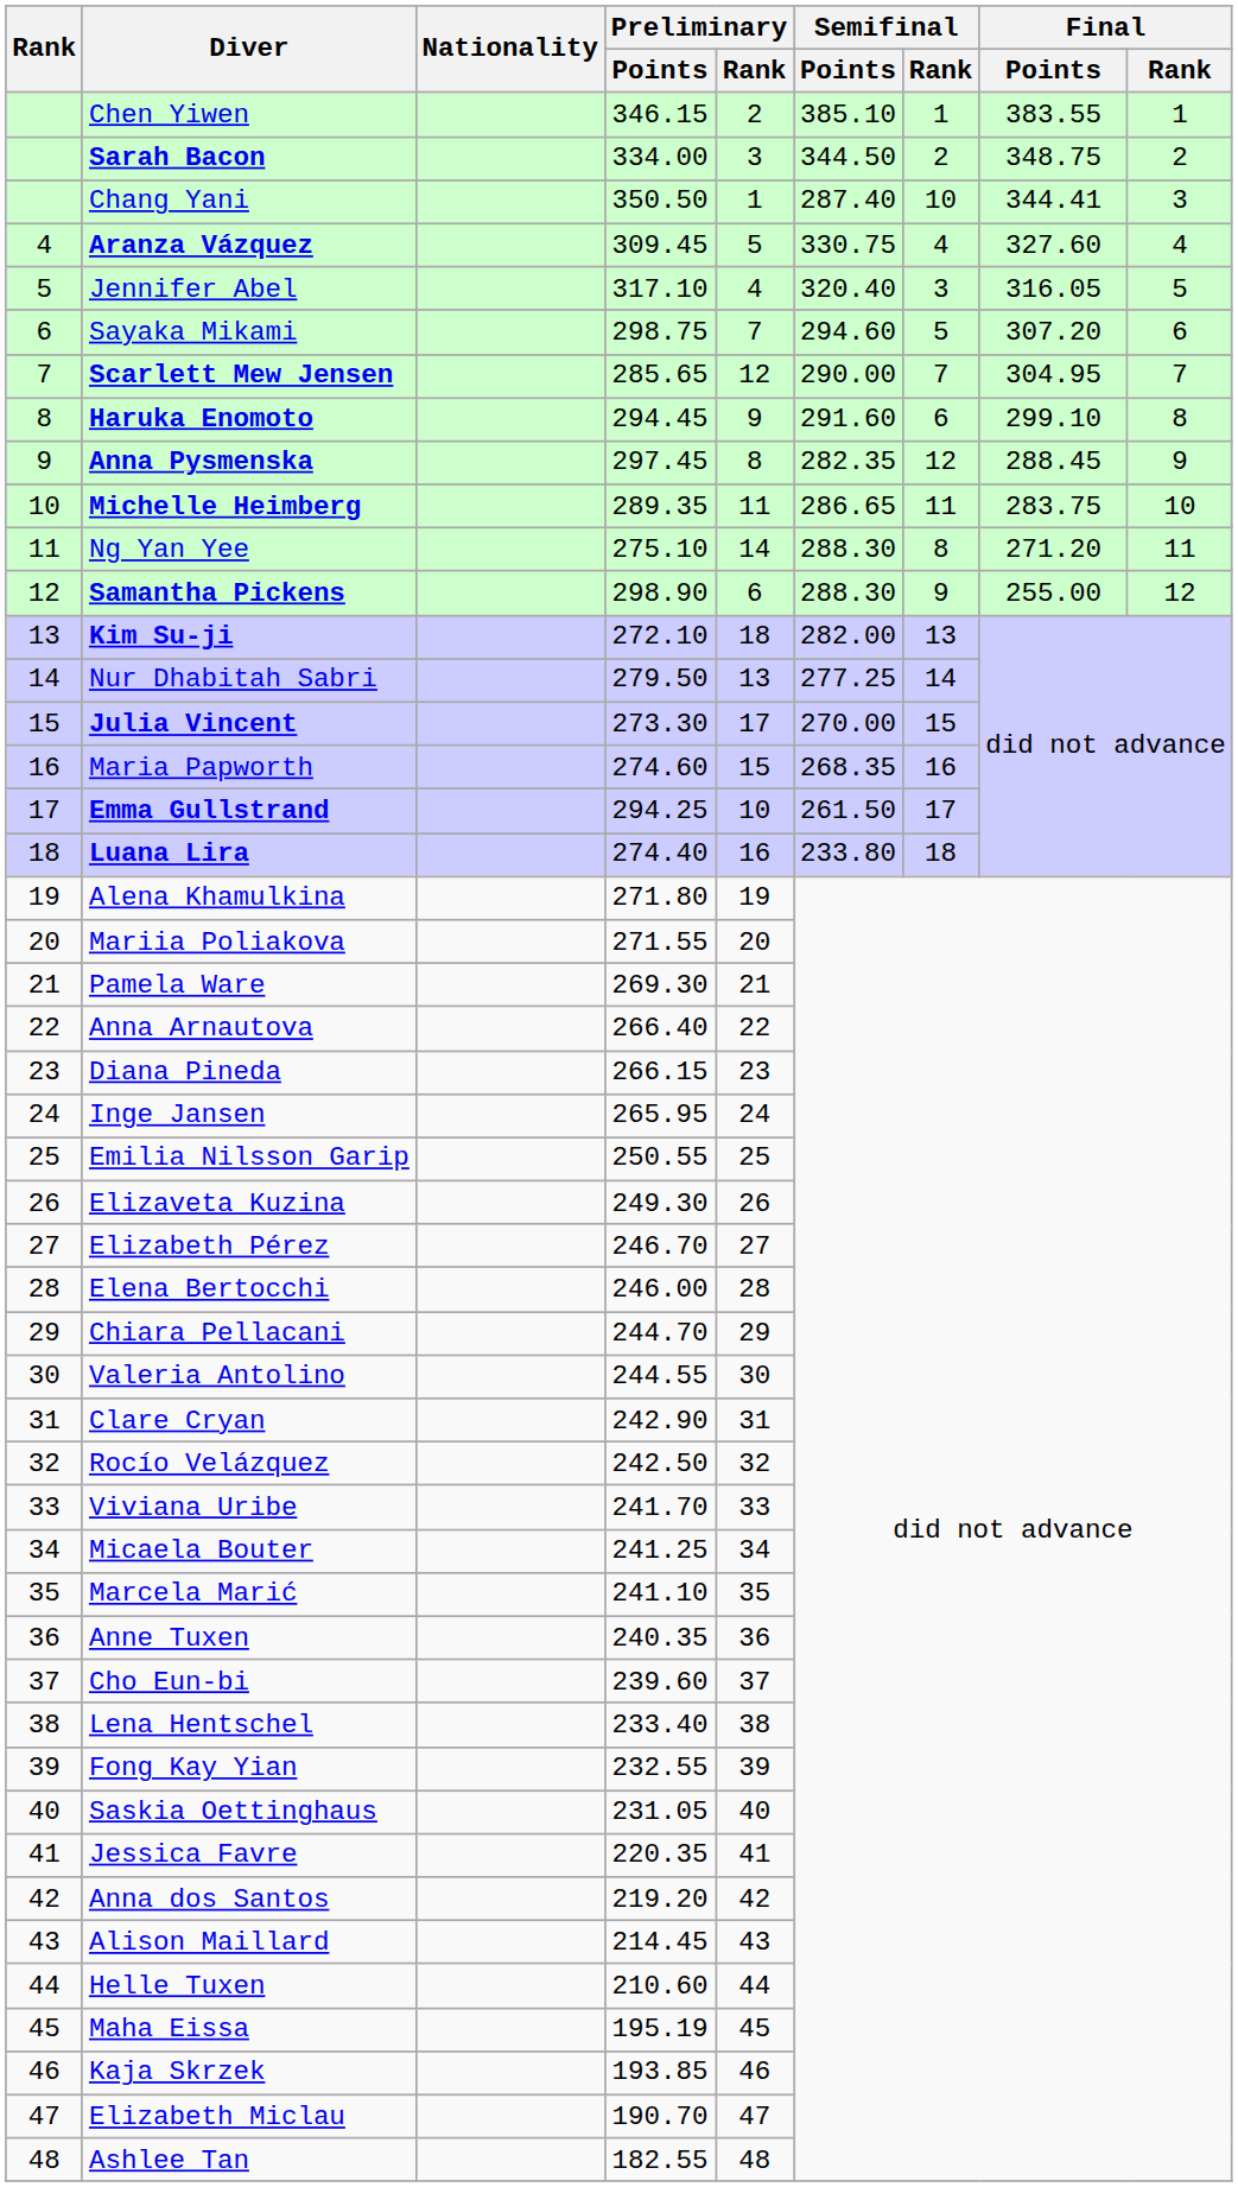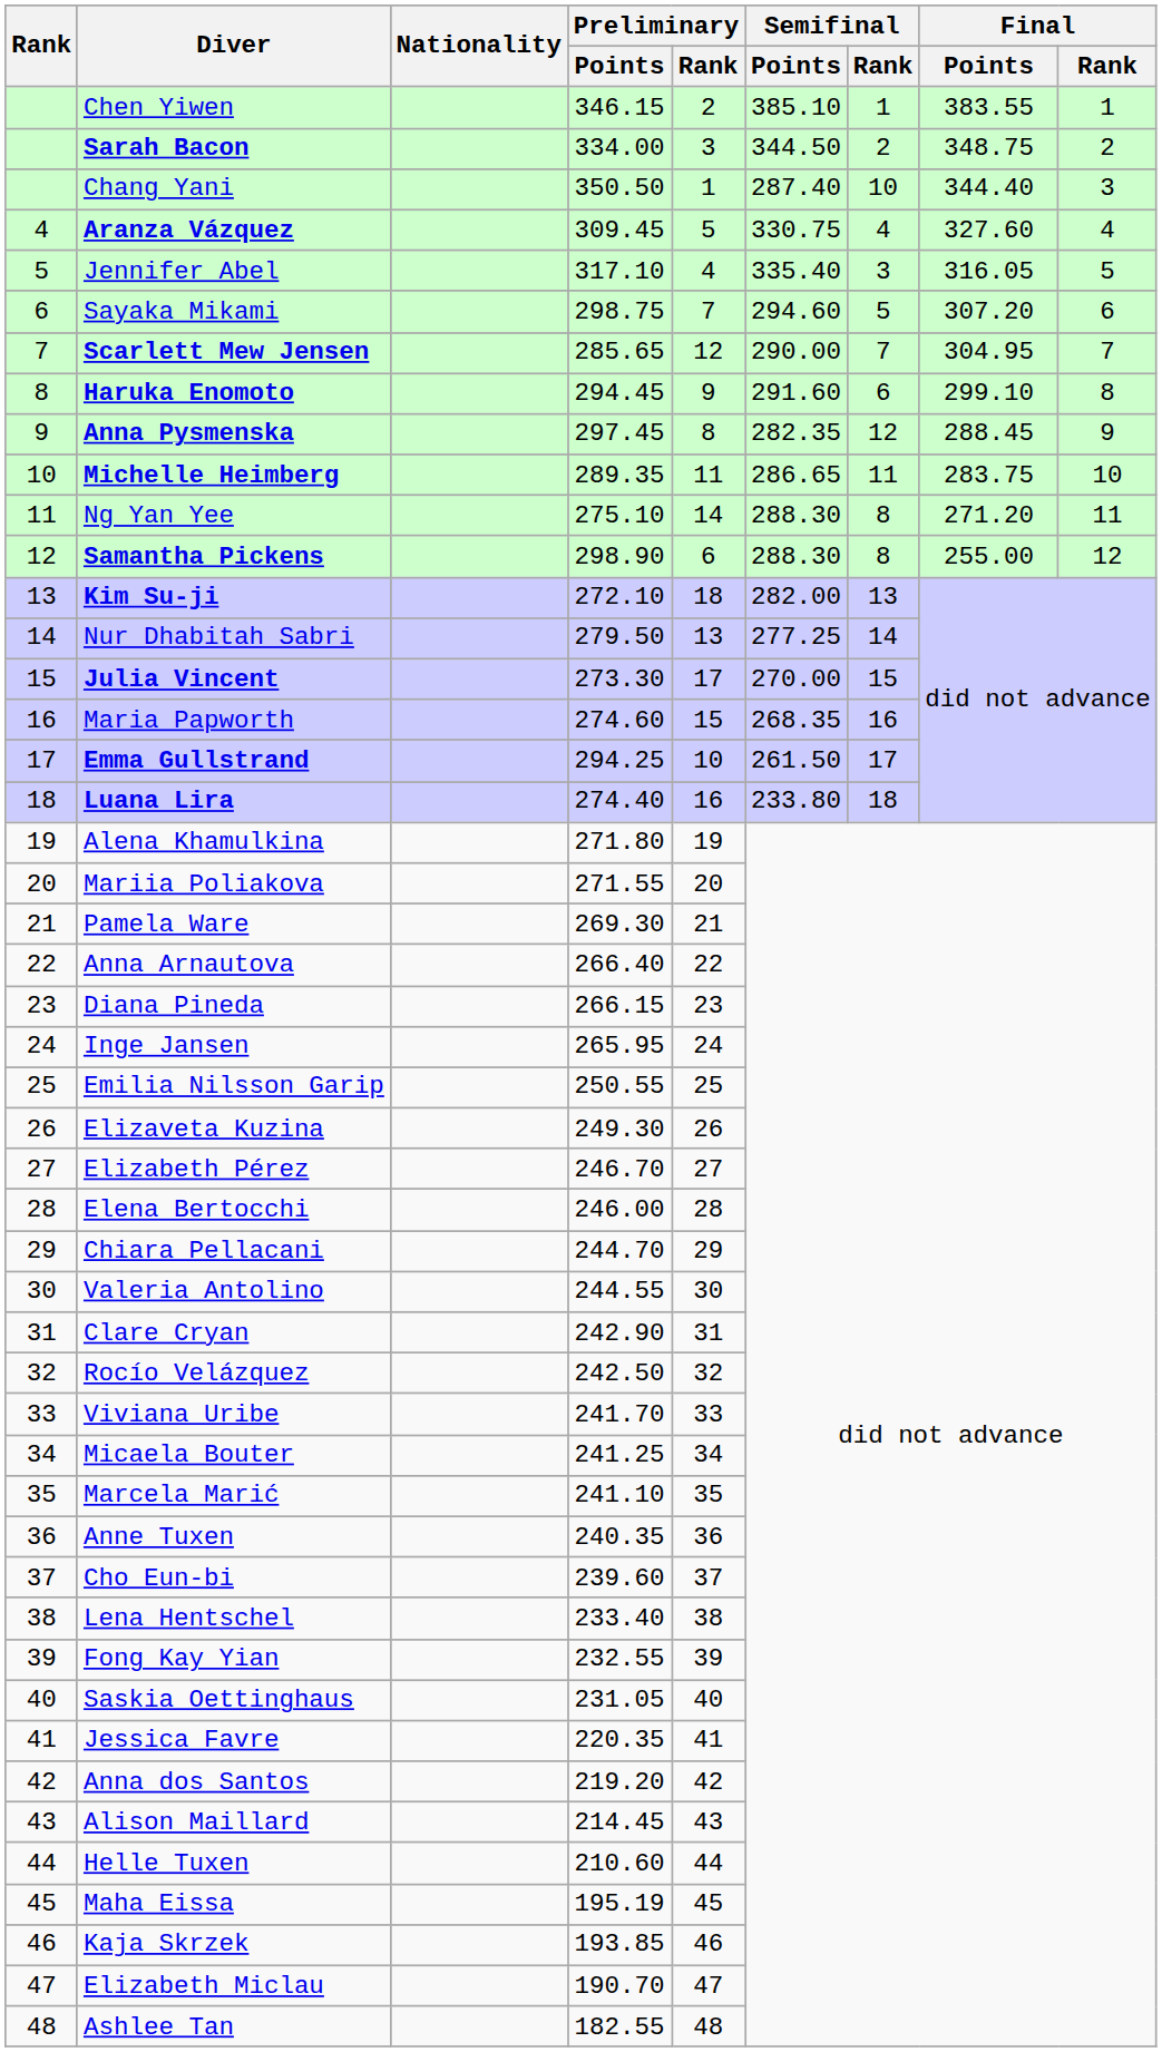 <table class="wikitable sortable" style="text-align:center">
 <tr>
 <th rowspan=2>Rank</th>
 <th rowspan=2>Diver</th>
 <th rowspan=2>Nationality</th>
 <th colspan=2>Preliminary</th>
 <th colspan=2>Semifinal</th>
 <th colspan=2>Final</th>
 </tr>
 <tr>
 <th>Points</th>
 <th>Rank</th>
 <th>Points</th>
 <th>Rank</th>
 <th>Points</th>
 <th>Rank</th>
 </tr>
 <tr bgcolor=ccffcc>
 <td></td>
 <td align=left><a href='#'>Chen Yiwen</a></td>
 <td align=left></td>
 <td>346.15</td>
 <td>2</td>
 <td>385.10</td>
 <td>1</td>
 <td>383.55</td>
 <td>1</td>
 </tr>
 <tr bgcolor=ccffcc>
 <td></td>
 <td align=left><strong><a href='#'>Sarah Bacon</a></strong></td>
 <td align=left></td>
 <td>334.00</td>
 <td>3</td>
 <td>344.50</td>
 <td>2</td>
 <td>348.75</td>
 <td>2</td>
 </tr>
 <tr bgcolor=ccffcc>
 <td></td>
 <td align=left><a href='#'>Chang Yani</a></td>
 <td align=left></td>
 <td>350.50</td>
 <td>1</td>
 <td>287.40</td>
 <td>10</td>
-<td>344.41</td>
+<td>344.40</td>
 <td>3</td>
 </tr>
 <tr bgcolor=ccffcc>
 <td>4</td>
 <td align=left><strong><a href='#'>Aranza Vázquez</a></strong></td>
 <td align=left></td>
 <td>309.45</td>
 <td>5</td>
 <td>330.75</td>
 <td>4</td>
 <td>327.60</td>
 <td>4</td>
 </tr>
 <tr bgcolor=ccffcc>
 <td>5</td>
 <td align=left><a href='#'>Jennifer Abel</a></td>
 <td align=left></td>
 <td>317.10</td>
 <td>4</td>
-<td>320.40</td>
+<td>335.40</td>
 <td>3</td>
 <td>316.05</td>
 <td>5</td>
 </tr>
 <tr bgcolor=ccffcc>
 <td>6</td>
 <td align=left><a href='#'>Sayaka Mikami</a></td>
 <td align=left></td>
 <td>298.75</td>
 <td>7</td>
 <td>294.60</td>
 <td>5</td>
 <td>307.20</td>
 <td>6</td>
 </tr>
 <tr bgcolor=ccffcc>
 <td>7</td>
 <td align=left><strong><a href='#'>Scarlett Mew Jensen</a></strong></td>
 <td align=left></td>
 <td>285.65</td>
 <td>12</td>
 <td>290.00</td>
 <td>7</td>
 <td>304.95</td>
 <td>7</td>
 </tr>
 <tr bgcolor=ccffcc>
 <td>8</td>
 <td align=left><strong><a href='#'>Haruka Enomoto</a></strong></td>
 <td align=left></td>
 <td>294.45</td>
 <td>9</td>
 <td>291.60</td>
 <td>6</td>
 <td>299.10</td>
 <td>8</td>
 </tr>
 <tr bgcolor=ccffcc>
 <td>9</td>
 <td align=left><strong><a href='#'>Anna Pysmenska</a></strong></td>
 <td align=left></td>
 <td>297.45</td>
 <td>8</td>
 <td>282.35</td>
 <td>12</td>
 <td>288.45</td>
 <td>9</td>
 </tr>
 <tr bgcolor=ccffcc>
 <td>10</td>
 <td align=left><strong><a href='#'>Michelle Heimberg</a></strong></td>
 <td align=left></td>
 <td>289.35</td>
 <td>11</td>
 <td>286.65</td>
 <td>11</td>
 <td>283.75</td>
 <td>10</td>
 </tr>
 <tr bgcolor=ccffcc>
 <td>11</td>
 <td align=left><a href='#'>Ng Yan Yee</a></td>
 <td align=left></td>
 <td>275.10</td>
 <td>14</td>
 <td>288.30</td>
 <td>8</td>
 <td>271.20</td>
 <td>11</td>
 </tr>
 <tr bgcolor=ccffcc>
 <td>12</td>
 <td align=left><strong><a href='#'>Samantha Pickens</a></strong></td>
 <td align=left></td>
 <td>298.90</td>
 <td>6</td>
 <td>288.30</td>
-<td>9</td>
+<td>8</td>
 <td>255.00</td>
 <td>12</td>
 </tr>
 <tr bgcolor=ccccff>
 <td>13</td>
 <td align=left><strong><a href='#'>Kim Su-ji</a></strong></td>
 <td align=left></td>
 <td>272.10</td>
 <td>18</td>
 <td>282.00</td>
 <td>13</td>
 <td colspan=2 rowspan=6>did not advance</td>
 </tr>
 <tr bgcolor=ccccff>
 <td>14</td>
 <td align=left><a href='#'>Nur Dhabitah Sabri</a></td>
 <td align=left></td>
 <td>279.50</td>
 <td>13</td>
 <td>277.25</td>
 <td>14</td>
 </tr>
 <tr bgcolor=ccccff>
 <td>15</td>
 <td align=left><strong><a href='#'>Julia Vincent</a></strong></td>
 <td align=left></td>
 <td>273.30</td>
 <td>17</td>
 <td>270.00</td>
 <td>15</td>
 </tr>
 <tr bgcolor=ccccff>
 <td>16</td>
 <td align=left><a href='#'>Maria Papworth</a></td>
 <td align=left></td>
 <td>274.60</td>
 <td>15</td>
 <td>268.35</td>
 <td>16</td>
 </tr>
 <tr bgcolor=ccccff>
 <td>17</td>
 <td align=left><strong><a href='#'>Emma Gullstrand</a></strong></td>
 <td align=left></td>
 <td>294.25</td>
 <td>10</td>
 <td>261.50</td>
 <td>17</td>
 </tr>
 <tr bgcolor=ccccff>
 <td>18</td>
 <td align=left><strong><a href='#'>Luana Lira</a></strong></td>
 <td align=left></td>
 <td>274.40</td>
 <td>16</td>
 <td>233.80</td>
 <td>18</td>
 </tr>
 <tr>
 <td>19</td>
 <td align=left><a href='#'>Alena Khamulkina</a></td>
 <td align=left></td>
 <td>271.80</td>
 <td>19</td>
 <td colspan=4 rowspan=30>did not advance</td>
 </tr>
 <tr>
 <td>20</td>
 <td align=left><a href='#'>Mariia Poliakova</a></td>
 <td align=left></td>
 <td>271.55</td>
 <td>20</td>
 </tr>
 <tr>
 <td>21</td>
 <td align=left><a href='#'>Pamela Ware</a></td>
 <td align=left></td>
 <td>269.30</td>
 <td>21</td>
 </tr>
 <tr>
 <td>22</td>
 <td align=left><a href='#'>Anna Arnautova</a></td>
 <td align=left></td>
 <td>266.40</td>
 <td>22</td>
 </tr>
 <tr>
 <td>23</td>
 <td align=left><a href='#'>Diana Pineda</a></td>
 <td align=left></td>
 <td>266.15</td>
 <td>23</td>
 </tr>
 <tr>
 <td>24</td>
 <td align=left><a href='#'>Inge Jansen</a></td>
 <td align=left></td>
 <td>265.95</td>
 <td>24</td>
 </tr>
 <tr>
 <td>25</td>
 <td align=left><a href='#'>Emilia Nilsson Garip</a></td>
 <td align=left></td>
 <td>250.55</td>
 <td>25</td>
 </tr>
 <tr>
 <td>26</td>
 <td align=left><a href='#'>Elizaveta Kuzina</a></td>
 <td align=left></td>
 <td>249.30</td>
 <td>26</td>
 </tr>
 <tr>
 <td>27</td>
 <td align=left><a href='#'>Elizabeth Pérez</a></td>
 <td align=left></td>
 <td>246.70</td>
 <td>27</td>
 </tr>
 <tr>
 <td>28</td>
 <td align=left><a href='#'>Elena Bertocchi</a></td>
 <td align=left></td>
 <td>246.00</td>
 <td>28</td>
 </tr>
 <tr>
 <td>29</td>
 <td align=left><a href='#'>Chiara Pellacani</a></td>
 <td align=left></td>
 <td>244.70</td>
 <td>29</td>
 </tr>
 <tr>
 <td>30</td>
 <td align=left><a href='#'>Valeria Antolino</a></td>
 <td align=left></td>
 <td>244.55</td>
 <td>30</td>
 </tr>
 <tr>
 <td>31</td>
 <td align=left><a href='#'>Clare Cryan</a></td>
 <td align=left></td>
 <td>242.90</td>
 <td>31</td>
 </tr>
 <tr>
 <td>32</td>
 <td align=left><a href='#'>Rocío Velázquez</a></td>
 <td align=left></td>
 <td>242.50</td>
 <td>32</td>
 </tr>
 <tr>
 <td>33</td>
 <td align=left><a href='#'>Viviana Uribe</a></td>
 <td align=left></td>
 <td>241.70</td>
 <td>33</td>
 </tr>
 <tr>
 <td>34</td>
 <td align=left><a href='#'>Micaela Bouter</a></td>
 <td align=left></td>
 <td>241.25</td>
 <td>34</td>
 </tr>
 <tr>
 <td>35</td>
 <td align=left><a href='#'>Marcela Marić</a></td>
 <td align=left></td>
 <td>241.10</td>
 <td>35</td>
 </tr>
 <tr>
 <td>36</td>
 <td align=left><a href='#'>Anne Tuxen</a></td>
 <td align=left></td>
 <td>240.35</td>
 <td>36</td>
 </tr>
 <tr>
 <td>37</td>
 <td align=left><a href='#'>Cho Eun-bi</a></td>
 <td align=left></td>
 <td>239.60</td>
 <td>37</td>
 </tr>
 <tr>
 <td>38</td>
 <td align=left><a href='#'>Lena Hentschel</a></td>
 <td align=left></td>
 <td>233.40</td>
 <td>38</td>
 </tr>
 <tr>
 <td>39</td>
 <td align=left><a href='#'>Fong Kay Yian</a></td>
 <td align=left></td>
 <td>232.55</td>
 <td>39</td>
 </tr>
 <tr>
 <td>40</td>
 <td align=left><a href='#'>Saskia Oettinghaus</a></td>
 <td align=left></td>
 <td>231.05</td>
 <td>40</td>
 </tr>
 <tr>
 <td>41</td>
 <td align=left><a href='#'>Jessica Favre</a></td>
 <td align=left></td>
 <td>220.35</td>
 <td>41</td>
 </tr>
 <tr>
 <td>42</td>
 <td align=left><a href='#'>Anna dos Santos</a></td>
 <td align=left></td>
 <td>219.20</td>
 <td>42</td>
 </tr>
 <tr>
 <td>43</td>
 <td align=left><a href='#'>Alison Maillard</a></td>
 <td align=left></td>
 <td>214.45</td>
 <td>43</td>
 </tr>
 <tr>
 <td>44</td>
 <td align=left><a href='#'>Helle Tuxen</a></td>
 <td align=left></td>
 <td>210.60</td>
 <td>44</td>
 </tr>
 <tr>
 <td>45</td>
 <td align=left><a href='#'>Maha Eissa</a></td>
 <td align=left></td>
 <td>195.19</td>
 <td>45</td>
 </tr>
 <tr>
 <td>46</td>
 <td align=left><a href='#'>Kaja Skrzek</a></td>
 <td align=left></td>
 <td>193.85</td>
 <td>46</td>
 </tr>
 <tr>
 <td>47</td>
 <td align=left><a href='#'>Elizabeth Miclau</a></td>
 <td align=left></td>
 <td>190.70</td>
 <td>47</td>
 </tr>
 <tr>
 <td>48</td>
 <td align=left><a href='#'>Ashlee Tan</a></td>
 <td align=left></td>
 <td>182.55</td>
 <td>48</td>
 </tr>
 </table>
